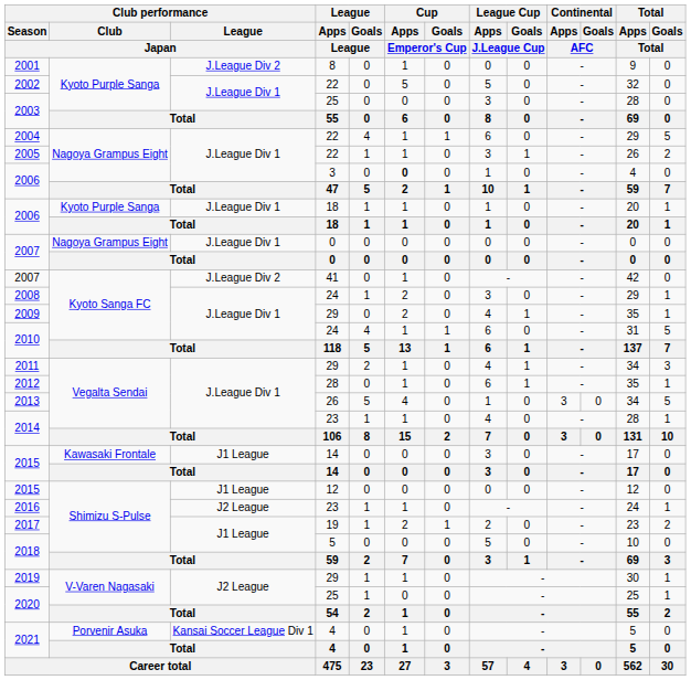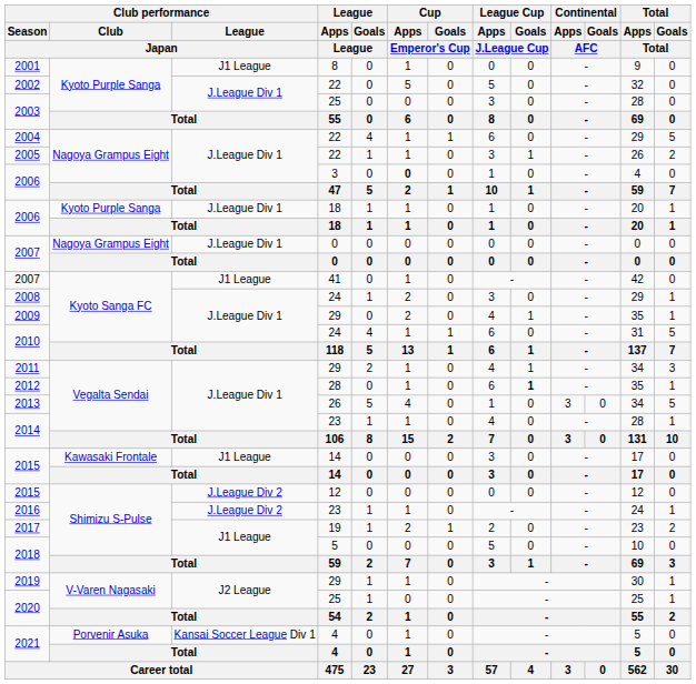 <table class="wikitable" style="text-align:center;">
 <tr>
 <th colspan=3>Club performance</th>
 <th colspan=2>League</th>
 <th colspan=2>Cup</th>
 <th colspan=2>League Cup</th>
 <th colspan=2>Continental</th>
 <th colspan=2>Total</th>
 </tr>
 <tr>
 <th>Season</th>
 <th>Club</th>
 <th>League</th>
 <th>Apps</th>
 <th>Goals</th>
 <th>Apps</th>
 <th>Goals</th>
 <th>Apps</th>
 <th>Goals</th>
 <th>Apps</th>
 <th>Goals</th>
 <th>Apps</th>
 <th>Goals</th>
 </tr>
 <tr>
 <th colspan=3>Japan</th>
 <th colspan=2>League</th>
 <th colspan=2><a href='#'>Emperor's Cup</a></th>
 <th colspan=2><a href='#'>J.League Cup</a></th>
 <th colspan=2><a href='#'>AFC</a></th>
 <th colspan=2>Total</th>
 </tr>
 <tr>
 <td><a href='#'>2001</a></td>
 <td rowspan="3"><a href='#'>Kyoto Purple Sanga</a></td>
-<td><a href='#'>J.League Div 2</a></td>
+<td>J1 League</td>
 <td>8</td>
 <td>0</td>
 <td>1</td>
 <td>0</td>
 <td>0</td>
 <td>0</td>
 <td colspan="2">-</td>
 <td>9</td>
 <td>0</td>
 </tr>
 <tr>
 <td><a href='#'>2002</a></td>
 <td rowspan="2"><a href='#'>J.League Div 1</a></td>
 <td>22</td>
 <td>0</td>
 <td>5</td>
 <td>0</td>
 <td>5</td>
 <td>0</td>
 <td colspan="2">-</td>
 <td>32</td>
 <td>0</td>
 </tr>
 <tr>
 <td rowspan="2"><a href='#'>2003</a></td>
 <td>25</td>
 <td>0</td>
 <td>0</td>
 <td>0</td>
 <td>3</td>
 <td>0</td>
 <td colspan="2">-</td>
 <td>28</td>
 <td>0</td>
 </tr>
 <tr>
 <th colspan="2">Total</th>
 <th>55</th>
 <th>0</th>
 <th>6</th>
 <th>0</th>
 <th>8</th>
 <th>0</th>
 <th colspan="2">-</th>
 <th>69</th>
 <th>0</th>
 </tr>
 <tr>
 <td><a href='#'>2004</a></td>
 <td rowspan="3"><a href='#'>Nagoya Grampus Eight</a></td>
 <td rowspan="3">J.League Div 1</td>
 <td>22</td>
 <td>4</td>
 <td>1</td>
 <td>1</td>
 <td>6</td>
 <td>0</td>
 <td colspan="2">-</td>
 <td>29</td>
 <td>5</td>
 </tr>
 <tr>
 <td><a href='#'>2005</a></td>
 <td>22</td>
 <td>1</td>
 <td>1</td>
 <td>0</td>
 <td>3</td>
 <td>1</td>
 <td colspan="2">-</td>
 <td>26</td>
 <td>2</td>
 </tr>
 <tr>
 <td rowspan="2"><a href='#'>2006</a></td>
 <td>3</td>
 <td>0</td>
 <td><strong>0</strong></td>
 <td>0</td>
 <td>1</td>
 <td>0</td>
 <td colspan="2">-</td>
 <td>4</td>
 <td>0</td>
 </tr>
 <tr>
 <th colspan="2">Total</th>
 <th>47</th>
 <th>5</th>
 <th>2</th>
 <th>1</th>
 <th>10</th>
 <th>1</th>
 <th colspan="2">-</th>
 <th>59</th>
 <th>7</th>
 </tr>
 <tr>
 <td rowspan="2"><a href='#'>2006</a></td>
 <td><a href='#'>Kyoto Purple Sanga</a></td>
 <td>J.League Div 1</td>
 <td>18</td>
 <td>1</td>
 <td>1</td>
 <td>0</td>
 <td>1</td>
 <td>0</td>
 <td colspan="2">-</td>
 <td>20</td>
 <td>1</td>
 </tr>
 <tr>
 <th colspan="2">Total</th>
 <th>18</th>
 <th>1</th>
 <th>1</th>
 <th>0</th>
 <th>1</th>
 <th>0</th>
 <th colspan="2">-</th>
 <th>20</th>
 <th>1</th>
 </tr>
 <tr>
 <td rowspan="2"><a href='#'>2007</a></td>
 <td><a href='#'>Nagoya Grampus Eight</a></td>
 <td>J.League Div 1</td>
 <td>0</td>
 <td>0</td>
 <td>0</td>
 <td>0</td>
 <td>0</td>
 <td>0</td>
 <td colspan="2">-</td>
 <td>0</td>
 <td>0</td>
 </tr>
 <tr>
 <th colspan="2">Total</th>
 <th>0</th>
 <th>0</th>
 <th>0</th>
 <th>0</th>
 <th>0</th>
 <th>0</th>
 <th colspan="2">-</th>
 <th>0</th>
 <th>0</th>
 </tr>
 <tr>
 <td>2007</td>
 <td rowspan="4"><a href='#'>Kyoto Sanga FC</a></td>
-<td>J.League Div 2</td>
+<td>J1 League</td>
 <td>41</td>
 <td>0</td>
 <td>1</td>
 <td>0</td>
 <td colspan="2">-</td>
 <td colspan="2">-</td>
 <td>42</td>
 <td>0</td>
 </tr>
 <tr>
 <td><a href='#'>2008</a></td>
 <td rowspan="3">J.League Div 1</td>
 <td>24</td>
 <td>1</td>
 <td>2</td>
 <td>0</td>
 <td>3</td>
 <td>0</td>
 <td colspan="2">-</td>
 <td>29</td>
 <td>1</td>
 </tr>
 <tr>
 <td><a href='#'>2009</a></td>
 <td>29</td>
 <td>0</td>
 <td>2</td>
 <td>0</td>
 <td>4</td>
 <td>1</td>
 <td colspan="2">-</td>
 <td>35</td>
 <td>1</td>
 </tr>
 <tr>
 <td rowspan="2"><a href='#'>2010</a></td>
 <td>24</td>
 <td>4</td>
 <td>1</td>
 <td>1</td>
 <td>6</td>
 <td>0</td>
 <td colspan="2">-</td>
 <td>31</td>
 <td>5</td>
 </tr>
 <tr>
 <th colspan="2">Total</th>
 <th>118</th>
 <th>5</th>
 <th>13</th>
 <th>1</th>
 <th>6</th>
 <th>1</th>
 <th colspan="2">-</th>
 <th>137</th>
 <th>7</th>
 </tr>
 <tr>
 <td><a href='#'>2011</a></td>
 <td rowspan="4"><a href='#'>Vegalta Sendai</a></td>
 <td rowspan="4">J.League Div 1</td>
 <td>29</td>
 <td>2</td>
 <td>1</td>
 <td>0</td>
 <td>4</td>
 <td>1</td>
 <td colspan="2">-</td>
 <td>34</td>
 <td>3</td>
 </tr>
 <tr>
 <td><a href='#'>2012</a></td>
 <td>28</td>
 <td>0</td>
 <td>1</td>
 <td>0</td>
 <td>6</td>
-<td>1</td>
+<td><strong>1</strong></td>
 <td colspan="2">-</td>
 <td>35</td>
 <td>1</td>
 </tr>
 <tr>
 <td><a href='#'>2013</a></td>
 <td>26</td>
 <td>5</td>
 <td>4</td>
 <td>0</td>
 <td>1</td>
 <td>0</td>
 <td>3</td>
 <td>0</td>
 <td>34</td>
 <td>5</td>
 </tr>
 <tr>
 <td rowspan="2"><a href='#'>2014</a></td>
 <td>23</td>
 <td>1</td>
 <td>1</td>
 <td>0</td>
 <td>4</td>
 <td>0</td>
 <td colspan="2">-</td>
 <td>28</td>
 <td>1</td>
 </tr>
 <tr>
 <th colspan="2">Total</th>
 <th>106</th>
 <th>8</th>
 <th>15</th>
 <th>2</th>
 <th>7</th>
 <th>0</th>
 <th>3</th>
 <th>0</th>
 <th>131</th>
 <th>10</th>
 </tr>
 <tr>
 <td rowspan="2"><a href='#'>2015</a></td>
 <td><a href='#'>Kawasaki Frontale</a></td>
 <td>J1 League</td>
 <td>14</td>
 <td>0</td>
 <td>0</td>
 <td>0</td>
 <td>3</td>
 <td>0</td>
 <td colspan="2">-</td>
 <td>17</td>
 <td>0</td>
 </tr>
 <tr>
 <th colspan="2">Total</th>
 <th>14</th>
 <th>0</th>
 <th>0</th>
 <th>0</th>
 <th>3</th>
 <th>0</th>
 <th colspan="2">-</th>
 <th>17</th>
 <th>0</th>
 </tr>
 <tr>
 <td><a href='#'>2015</a></td>
 <td rowspan="4"><a href='#'>Shimizu S-Pulse</a></td>
-<td>J1 League</td>
+<td><a href='#'>J.League Div 2</a></td>
 <td>12</td>
 <td>0</td>
 <td>0</td>
 <td>0</td>
 <td>0</td>
 <td>0</td>
 <td colspan="2">-</td>
 <td>12</td>
 <td>0</td>
 </tr>
 <tr>
 <td><a href='#'>2016</a></td>
-<td>J2 League</td>
+<td><a href='#'>J.League Div 2</a></td>
 <td>23</td>
 <td>1</td>
 <td>1</td>
 <td>0</td>
 <td colspan="2">-</td>
 <td colspan="2">-</td>
 <td>24</td>
 <td>1</td>
 </tr>
 <tr>
 <td><a href='#'>2017</a></td>
 <td rowspan="2">J1 League</td>
 <td>19</td>
 <td>1</td>
 <td>2</td>
 <td>1</td>
 <td>2</td>
 <td>0</td>
 <td colspan="2">-</td>
 <td>23</td>
 <td>2</td>
 </tr>
 <tr>
 <td rowspan="2"><a href='#'>2018</a></td>
 <td>5</td>
 <td>0</td>
 <td>0</td>
 <td>0</td>
 <td>5</td>
 <td>0</td>
 <td colspan="2">-</td>
 <td>10</td>
 <td>0</td>
 </tr>
 <tr>
 <th colspan="2">Total</th>
 <th>59</th>
 <th>2</th>
 <th>7</th>
 <th>0</th>
 <th>3</th>
 <th>1</th>
 <th colspan="2">-</th>
 <th>69</th>
 <th>3</th>
 </tr>
 <tr>
 <td><a href='#'>2019</a></td>
 <td rowspan="2"><a href='#'>V-Varen Nagasaki</a></td>
 <td rowspan="2">J2 League</td>
 <td>29</td>
 <td>1</td>
 <td>1</td>
 <td>0</td>
 <td colspan="4">-</td>
 <td>30</td>
 <td>1</td>
 </tr>
 <tr>
 <td rowspan="2"><a href='#'>2020</a></td>
 <td>25</td>
 <td>1</td>
 <td>0</td>
 <td>0</td>
 <td colspan="4">-</td>
 <td>25</td>
 <td>1</td>
 </tr>
 <tr>
 <th colspan="2">Total</th>
 <th>54</th>
 <th>2</th>
 <th>1</th>
 <th>0</th>
 <th colspan="4">-</th>
 <th>55</th>
 <th>2</th>
 </tr>
 <tr>
 <td rowspan="2"><a href='#'>2021</a></td>
 <td><a href='#'>Porvenir Asuka</a></td>
 <td><a href='#'>Kansai Soccer League</a> Div 1</td>
 <td>4</td>
 <td>0</td>
 <td>1</td>
 <td>0</td>
 <td colspan="4">-</td>
 <td>5</td>
 <td>0</td>
 </tr>
 <tr>
 <th colspan="2">Total</th>
 <th>4</th>
 <th>0</th>
 <th>1</th>
 <th>0</th>
 <th colspan="4">-</th>
 <th>5</th>
 <th>0</th>
 </tr>
 <tr>
 <th colspan=3>Career total</th>
 <th>475</th>
 <th>23</th>
 <th>27</th>
 <th>3</th>
 <th>57</th>
 <th>4</th>
 <th>3</th>
 <th>0</th>
 <th>562</th>
 <th>30</th>
 </tr>
 </table>
